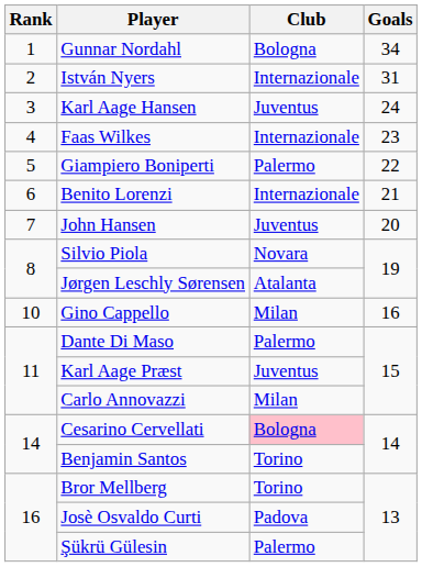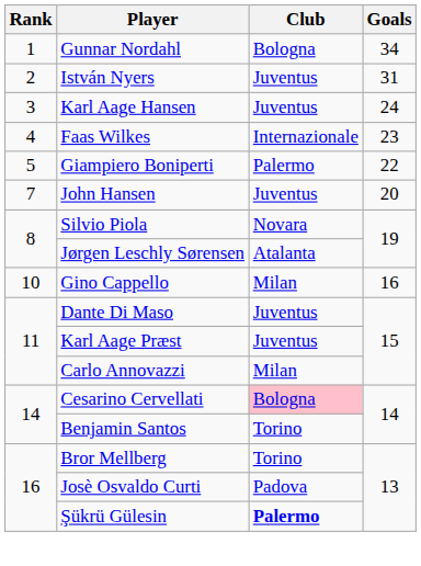 <table class="wikitable" style="text-align:center">
 <tr>
 <th>Rank</th>
 <th>Player</th>
 <th>Club</th>
 <th>Goals</th>
 </tr>
 <tr>
 <td>1</td>
 <td align="left"> <a href='#'>Gunnar Nordahl</a></td>
 <td align="left"><a href='#'>Bologna</a></td>
 <td>34</td>
 </tr>
 <tr>
 <td>2</td>
 <td align="left"> <a href='#'>István Nyers</a></td>
-<td align="left"><a href='#'>Internazionale</a></td>
+<td align="left"><a href='#'>Juventus</a></td>
 <td>31</td>
 </tr>
 <tr>
 <td>3</td>
 <td align="left"> <a href='#'>Karl Aage Hansen</a></td>
 <td align="left"><a href='#'>Juventus</a></td>
 <td>24</td>
 </tr>
 <tr>
 <td>4</td>
 <td align="left"> <a href='#'>Faas Wilkes</a></td>
 <td align="left"><a href='#'>Internazionale</a></td>
 <td>23</td>
 </tr>
 <tr>
 <td>5</td>
 <td align="left"> <a href='#'>Giampiero Boniperti</a></td>
 <td align="left"><a href='#'>Palermo</a></td>
 <td>22</td>
-</tr>
-<tr>
-<td>6</td>
-<td align="left"> <a href='#'>Benito Lorenzi</a></td>
-<td align="left"><a href='#'>Internazionale</a></td>
-<td>21</td>
 </tr>
 <tr>
 <td>7</td>
 <td align="left"> <a href='#'>John Hansen</a></td>
 <td align="left"><a href='#'>Juventus</a></td>
 <td>20</td>
 </tr>
 <tr>
 <td rowspan="2">8</td>
 <td align="left"> <a href='#'>Silvio Piola</a></td>
 <td align="left"><a href='#'>Novara</a></td>
 <td rowspan="2">19</td>
 </tr>
 <tr>
 <td align="left"> <a href='#'>Jørgen Leschly Sørensen</a></td>
 <td align="left"><a href='#'>Atalanta</a></td>
 </tr>
 <tr>
 <td>10</td>
 <td align="left"> <a href='#'>Gino Cappello</a></td>
 <td align="left"><a href='#'>Milan</a></td>
 <td>16</td>
 </tr>
 <tr>
 <td rowspan="3">11</td>
 <td align="left"> <a href='#'>Dante Di Maso</a></td>
-<td align="left"><a href='#'>Palermo</a></td>
+<td align="left"><a href='#'>Juventus</a></td>
 <td rowspan="3">15</td>
 </tr>
 <tr>
 <td align="left"> <a href='#'>Karl Aage Præst</a></td>
 <td align="left"><a href='#'>Juventus</a></td>
 </tr>
 <tr>
 <td align="left"> <a href='#'>Carlo Annovazzi</a></td>
 <td align="left"><a href='#'>Milan</a></td>
 </tr>
 <tr>
 <td rowspan="2">14</td>
 <td align="left"> <a href='#'>Cesarino Cervellati</a></td>
 <td align="left" style="background: pink;"><a href='#'>Bologna</a></td>
 <td rowspan="2">14</td>
 </tr>
 <tr>
 <td align="left"> <a href='#'>Benjamin Santos</a></td>
 <td align="left"><a href='#'>Torino</a></td>
 </tr>
 <tr>
 <td rowspan="3">16</td>
 <td align="left"> <a href='#'>Bror Mellberg</a></td>
 <td align="left"><a href='#'>Torino</a></td>
 <td rowspan="3">13</td>
 </tr>
 <tr>
 <td align="left"> <a href='#'>Josè Osvaldo Curti</a></td>
 <td align="left"><a href='#'>Padova</a></td>
 </tr>
 <tr>
 <td align="left"> <a href='#'>Şükrü Gülesin</a></td>
-<td align="left"><a href='#'>Palermo</a></td>
+<td align="left"><strong><a href='#'>Palermo</a></strong></td>
 </tr>
 </table>
